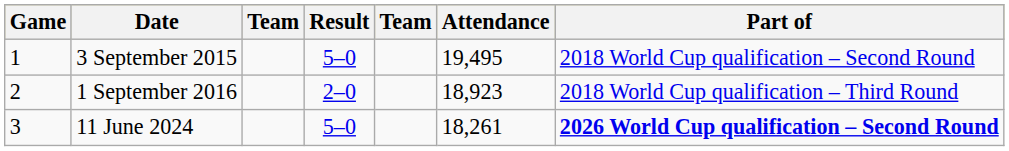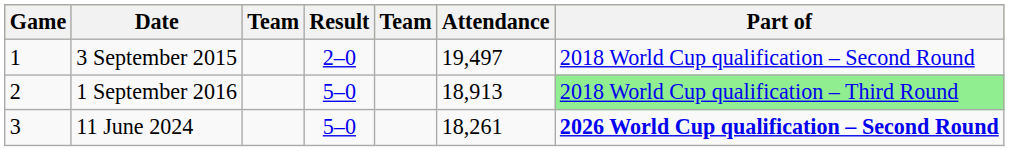 <table class="wikitable">
 <tr style="background:#BDB76B;">
 <th>Game</th>
 <th>Date</th>
 <th>Team</th>
 <th>Result</th>
 <th>Team</th>
 <th>Attendance</th>
 <th>Part of</th>
 </tr>
 <tr>
 <td>1</td>
 <td>3 September 2015</td>
 <td align=right></td>
-<td align="center"><a href='#'>5–0</a></td>
+<td align="center"><a href='#'>2–0</a></td>
 <td></td>
-<td>19,495</td>
+<td>19,497</td>
 <td><a href='#'>2018 World Cup qualification – Second Round</a></td>
 </tr>
 <tr>
 <td>2</td>
 <td>1 September 2016</td>
 <td align=right></td>
-<td align="center"><a href='#'>2–0</a></td>
+<td align="center"><a href='#'>5–0</a></td>
 <td></td>
-<td>18,923</td>
-<td><a href='#'>2018 World Cup qualification – Third Round</a></td>
+<td>18,913</td>
+<td style="background: lightgreen;"><a href='#'>2018 World Cup qualification – Third Round</a></td>
 </tr>
 <tr>
 <td>3</td>
 <td>11 June 2024</td>
 <td></td>
 <td align="center"><a href='#'>5–0</a></td>
 <td></td>
 <td>18,261</td>
 <td><strong><a href='#'>2026 World Cup qualification – Second Round</a></strong></td>
 </tr>
 </table>
